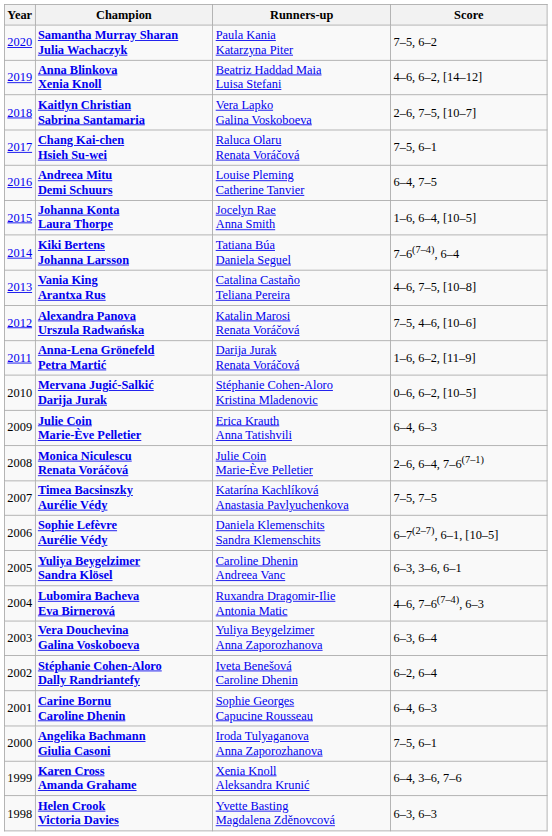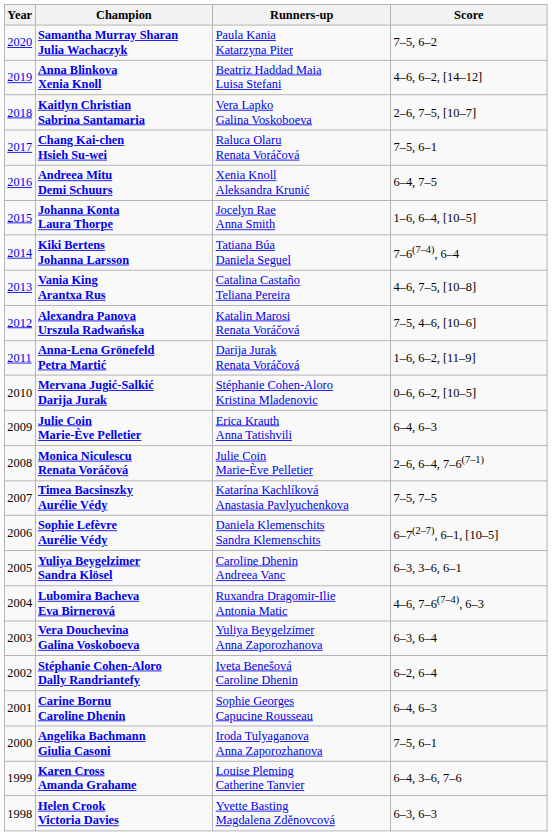 <table class="wikitable" style="font-size:90%">
 <tr>
 <th>Year</th>
 <th width="200">Champion</th>
 <th width="200">Runners-up</th>
 <th width="175">Score</th>
 </tr>
 <tr>
 <td><a href='#'>2020</a></td>
 <td> <strong><a href='#'>Samantha Murray Sharan</a></strong> <br>  <strong><a href='#'>Julia Wachaczyk</a></strong></td>
 <td> <a href='#'>Paula Kania</a> <br>  <a href='#'>Katarzyna Piter</a></td>
 <td>7–5, 6–2</td>
 </tr>
 <tr>
 <td><a href='#'>2019</a></td>
 <td> <strong><a href='#'>Anna Blinkova</a></strong> <br>  <strong><a href='#'>Xenia Knoll</a></strong></td>
 <td> <a href='#'>Beatriz Haddad Maia</a> <br>  <a href='#'>Luisa Stefani</a></td>
 <td>4–6, 6–2, [14–12]</td>
 </tr>
 <tr>
 <td><a href='#'>2018</a></td>
 <td> <strong><a href='#'>Kaitlyn Christian</a></strong> <br>  <strong><a href='#'>Sabrina Santamaria</a></strong></td>
 <td> <a href='#'>Vera Lapko</a> <br>  <a href='#'>Galina Voskoboeva</a></td>
 <td>2–6, 7–5, [10–7]</td>
 </tr>
 <tr>
 <td><a href='#'>2017</a></td>
 <td> <strong><a href='#'>Chang Kai-chen</a></strong> <br>  <strong><a href='#'>Hsieh Su-wei</a></strong></td>
 <td> <a href='#'>Raluca Olaru</a> <br>  <a href='#'>Renata Voráčová</a></td>
 <td>7–5, 6–1</td>
 </tr>
 <tr>
 <td><a href='#'>2016</a></td>
 <td> <strong><a href='#'>Andreea Mitu</a> <br>  <a href='#'>Demi Schuurs</a></strong></td>
-<td> <a href='#'>Louise Pleming</a> <br>  <a href='#'>Catherine Tanvier</a></td>
+<td> <a href='#'>Xenia Knoll</a> <br>  <a href='#'>Aleksandra Krunić</a></td>
 <td>6–4, 7–5</td>
 </tr>
 <tr>
 <td><a href='#'>2015</a></td>
 <td> <strong><a href='#'>Johanna Konta</a> <br>  <a href='#'>Laura Thorpe</a></strong></td>
 <td> <a href='#'>Jocelyn Rae</a> <br>  <a href='#'>Anna Smith</a></td>
 <td>1–6, 6–4, [10–5]</td>
 </tr>
 <tr>
 <td><a href='#'>2014</a></td>
 <td> <strong><a href='#'>Kiki Bertens</a> <br>  <a href='#'>Johanna Larsson</a></strong></td>
 <td> <a href='#'>Tatiana Búa</a> <br>  <a href='#'>Daniela Seguel</a></td>
 <td>7–6<sup>(7–4)</sup>, 6–4</td>
 </tr>
 <tr>
 <td><a href='#'>2013</a></td>
 <td> <strong><a href='#'>Vania King</a> <br>  <a href='#'>Arantxa Rus</a></strong></td>
 <td> <a href='#'>Catalina Castaño</a> <br>  <a href='#'>Teliana Pereira</a></td>
 <td>4–6, 7–5, [10–8]</td>
 </tr>
 <tr>
 <td><a href='#'>2012</a></td>
 <td> <strong><a href='#'>Alexandra Panova</a> <br>  <a href='#'>Urszula Radwańska</a></strong></td>
 <td> <a href='#'>Katalin Marosi</a> <br>  <a href='#'>Renata Voráčová</a></td>
 <td>7–5, 4–6, [10–6]</td>
 </tr>
 <tr>
 <td><a href='#'>2011</a></td>
 <td> <strong><a href='#'>Anna-Lena Grönefeld</a> <br>  <a href='#'>Petra Martić</a></strong></td>
 <td> <a href='#'>Darija Jurak</a> <br>  <a href='#'>Renata Voráčová</a></td>
 <td>1–6, 6–2, [11–9]</td>
 </tr>
 <tr>
 <td>2010</td>
 <td> <strong><a href='#'>Mervana Jugić-Salkić</a> <br>  <a href='#'>Darija Jurak</a></strong></td>
 <td> <a href='#'>Stéphanie Cohen-Aloro</a> <br>  <a href='#'>Kristina Mladenovic</a></td>
 <td>0–6, 6–2, [10–5]</td>
 </tr>
 <tr>
 <td>2009</td>
 <td> <strong><a href='#'>Julie Coin</a> <br>  <a href='#'>Marie-Ève Pelletier</a></strong></td>
 <td> <a href='#'>Erica Krauth</a> <br>  <a href='#'>Anna Tatishvili</a></td>
 <td>6–4, 6–3</td>
 </tr>
 <tr>
 <td>2008</td>
 <td> <strong><a href='#'>Monica Niculescu</a> <br>  <a href='#'>Renata Voráčová</a></strong></td>
 <td> <a href='#'>Julie Coin</a> <br>  <a href='#'>Marie-Ève Pelletier</a></td>
 <td>2–6, 6–4, 7–6<sup>(7–1)</sup></td>
 </tr>
 <tr>
 <td>2007</td>
 <td> <strong><a href='#'>Timea Bacsinszky</a> <br>  <a href='#'>Aurélie Védy</a></strong></td>
 <td> <a href='#'>Katarína Kachlíková</a> <br>  <a href='#'>Anastasia Pavlyuchenkova</a></td>
 <td>7–5, 7–5</td>
 </tr>
 <tr>
 <td>2006</td>
 <td> <strong><a href='#'>Sophie Lefèvre</a> <br>  <a href='#'>Aurélie Védy</a></strong></td>
 <td> <a href='#'>Daniela Klemenschits</a> <br>  <a href='#'>Sandra Klemenschits</a></td>
 <td>6–7<sup>(2–7)</sup>, 6–1, [10–5]</td>
 </tr>
 <tr>
 <td>2005</td>
 <td> <strong><a href='#'>Yuliya Beygelzimer</a> <br>  <a href='#'>Sandra Klösel</a></strong></td>
 <td> <a href='#'>Caroline Dhenin</a> <br>  <a href='#'>Andreea Vanc</a></td>
 <td>6–3, 3–6, 6–1</td>
 </tr>
 <tr>
 <td>2004</td>
 <td> <strong><a href='#'>Lubomira Bacheva</a> <br>  <a href='#'>Eva Birnerová</a></strong></td>
 <td> <a href='#'>Ruxandra Dragomir-Ilie</a> <br>  <a href='#'>Antonia Matic</a></td>
 <td>4–6, 7–6<sup>(7–4)</sup>, 6–3</td>
 </tr>
 <tr>
 <td>2003</td>
 <td> <strong><a href='#'>Vera Douchevina</a> <br>  <a href='#'>Galina Voskoboeva</a></strong></td>
 <td> <a href='#'>Yuliya Beygelzimer</a> <br>  <a href='#'>Anna Zaporozhanova</a></td>
 <td>6–3, 6–4</td>
 </tr>
 <tr>
 <td>2002</td>
 <td> <strong><a href='#'>Stéphanie Cohen-Aloro</a> <br>  <a href='#'>Dally Randriantefy</a></strong></td>
 <td> <a href='#'>Iveta Benešová</a> <br>  <a href='#'>Caroline Dhenin</a></td>
 <td>6–2, 6–4</td>
 </tr>
 <tr>
 <td>2001</td>
 <td> <strong><a href='#'>Carine Bornu</a> <br>  <a href='#'>Caroline Dhenin</a></strong></td>
 <td> <a href='#'>Sophie Georges</a> <br>  <a href='#'>Capucine Rousseau</a></td>
 <td>6–4, 6–3</td>
 </tr>
 <tr>
 <td>2000</td>
 <td> <strong><a href='#'>Angelika Bachmann</a> <br>  <a href='#'>Giulia Casoni</a></strong></td>
 <td> <a href='#'>Iroda Tulyaganova</a> <br>  <a href='#'>Anna Zaporozhanova</a></td>
 <td>7–5, 6–1</td>
 </tr>
 <tr>
 <td>1999</td>
 <td> <strong><a href='#'>Karen Cross</a> <br>  <a href='#'>Amanda Grahame</a></strong></td>
-<td> <a href='#'>Xenia Knoll</a> <br>  <a href='#'>Aleksandra Krunić</a></td>
+<td> <a href='#'>Louise Pleming</a> <br>  <a href='#'>Catherine Tanvier</a></td>
 <td>6–4, 3–6, 7–6</td>
 </tr>
 <tr>
 <td>1998</td>
 <td> <strong><a href='#'>Helen Crook</a> <br>  <a href='#'>Victoria Davies</a></strong></td>
 <td> <a href='#'>Yvette Basting</a> <br>  <a href='#'>Magdalena Zděnovcová</a></td>
 <td>6–3, 6–3</td>
 </tr>
 </table>
